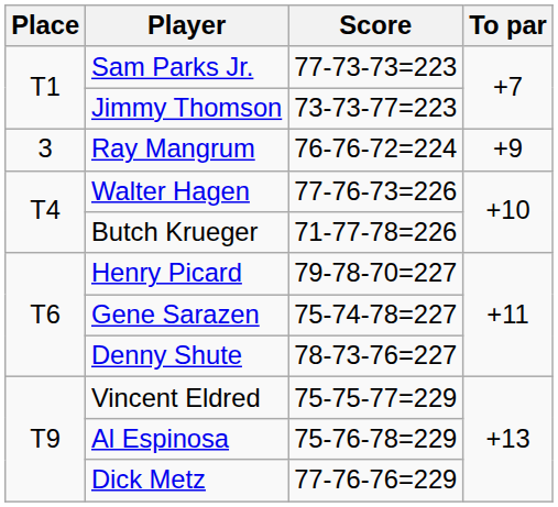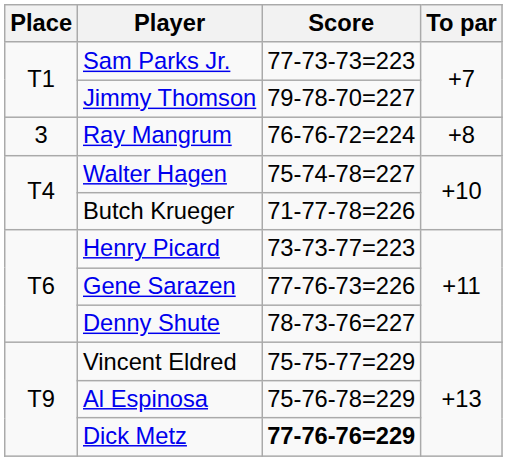 <table class=wikitable>
 <tr>
 <th>Place</th>
 <th>Player</th>
 <th>Score</th>
 <th>To par</th>
 </tr>
 <tr>
 <td rowspan=2 align=center>T1</td>
 <td> <a href='#'>Sam Parks Jr.</a></td>
 <td>77-73-73=223</td>
 <td rowspan=2 align=center>+7</td>
 </tr>
 <tr>
 <td> <a href='#'>Jimmy Thomson</a></td>
-<td>73-73-77=223</td>
+<td>79-78-70=227</td>
 </tr>
 <tr>
 <td align=center>3</td>
 <td> <a href='#'>Ray Mangrum</a></td>
 <td>76-76-72=224</td>
-<td align=center>+9</td>
+<td align=center>+8</td>
 </tr>
 <tr>
 <td rowspan=2 align=center>T4</td>
 <td> <a href='#'>Walter Hagen</a></td>
-<td>77-76-73=226</td>
+<td>75-74-78=227</td>
 <td rowspan=2 align=center>+10</td>
 </tr>
 <tr>
 <td>  Butch Krueger</td>
 <td>71-77-78=226</td>
 </tr>
 <tr>
 <td rowspan=3 align=center>T6</td>
 <td> <a href='#'>Henry Picard</a></td>
-<td>79-78-70=227</td>
+<td>73-73-77=223</td>
 <td rowspan=3 align=center>+11</td>
 </tr>
 <tr>
 <td> <a href='#'>Gene Sarazen</a></td>
-<td>75-74-78=227</td>
+<td>77-76-73=226</td>
 </tr>
 <tr>
 <td> <a href='#'>Denny Shute</a></td>
 <td>78-73-76=227</td>
 </tr>
 <tr>
 <td rowspan=3 align=center>T9</td>
 <td> Vincent Eldred</td>
 <td>75-75-77=229</td>
 <td rowspan=3 align=center>+13</td>
 </tr>
 <tr>
 <td> <a href='#'>Al Espinosa</a></td>
 <td>75-76-78=229</td>
 </tr>
 <tr>
 <td> <a href='#'>Dick Metz</a></td>
-<td>77-76-76=229</td>
+<td><strong>77-76-76=229</strong></td>
 </tr>
 </table>
